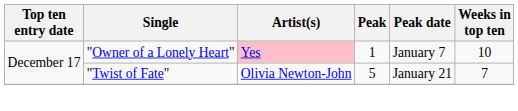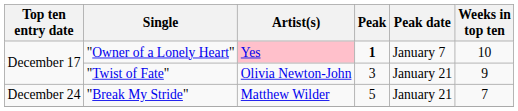 <table class="wikitable sortable">
 <tr>
 <th>Top ten<br>entry date</th>
 <th>Single</th>
 <th>Artist(s)</th>
 <th data-sort-type="number">Peak</th>
 <th>Peak date</th>
 <th data-sort-type="number">Weeks in<br>top ten</th>
 </tr>
 <tr>
 <td rowspan="2">December 17</td>
 <td>"<a href='#'>Owner of a Lonely Heart</a>"</td>
 <td style="background: pink;"><a href='#'>Yes</a></td>
-<td align=center>1</td>
+<td align=center><strong>1</strong></td>
 <td>January 7</td>
 <td align=center>10</td>
 </tr>
 <tr>
 <td>"<a href='#'>Twist of Fate</a>"</td>
 <td><a href='#'>Olivia Newton-John</a></td>
+<td align=center>3</td>
+<td>January 21</td>
+<td align=center>9</td>
+</tr>
+<tr>
+<td>December 24</td>
+<td>"<a href='#'>Break My Stride</a>"</td>
+<td><a href='#'>Matthew Wilder</a></td>
 <td align=center>5</td>
 <td>January 21</td>
 <td align=center>7</td>
 </tr>
 <tr>
 </tr>
 </table>
